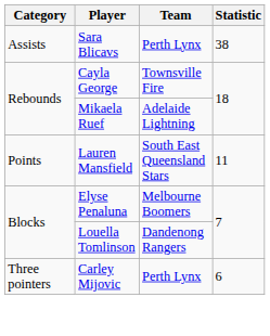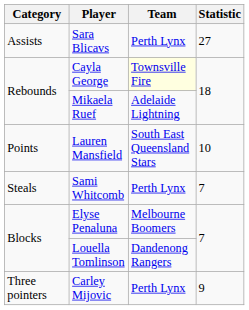 <table class="wikitable" style="width: 50%">
 <tr>
 <th width=32%>Category</th>
 <th width=25%>Player</th>
 <th width=30%>Team</th>
 <th width=20%>Statistic</th>
 </tr>
 <tr>
 <td>Assists</td>
 <td><a href='#'>Sara Blicavs</a></td>
 <td><a href='#'>Perth Lynx</a></td>
-<td>38</td>
+<td>27</td>
 </tr>
 <tr>
 <td rowspan=2>Rebounds</td>
 <td><a href='#'>Cayla George</a></td>
-<td><a href='#'>Townsville Fire</a></td>
+<td style="background: lightyellow;"><a href='#'>Townsville Fire</a></td>
 <td rowspan=2>18</td>
 </tr>
 <tr>
 <td><a href='#'>Mikaela Ruef</a></td>
 <td><a href='#'>Adelaide Lightning</a></td>
 </tr>
 <tr>
 <td>Points</td>
 <td><a href='#'>Lauren Mansfield</a></td>
 <td><a href='#'>South East Queensland Stars</a></td>
-<td>11</td>
+<td>10</td>
+</tr>
+<tr>
+<td>Steals</td>
+<td><a href='#'>Sami Whitcomb</a></td>
+<td><a href='#'>Perth Lynx</a></td>
+<td>7</td>
 </tr>
 <tr>
 <td rowspan=2>Blocks</td>
 <td><a href='#'>Elyse Penaluna</a></td>
 <td><a href='#'>Melbourne Boomers</a></td>
 <td rowspan=2>7</td>
 </tr>
 <tr>
 <td><a href='#'>Louella Tomlinson</a></td>
 <td><a href='#'>Dandenong Rangers</a></td>
 </tr>
 <tr>
 <td>Three pointers</td>
 <td><a href='#'>Carley Mijovic</a></td>
 <td><a href='#'>Perth Lynx</a></td>
-<td>6</td>
+<td>9</td>
 </tr>
 </table>
